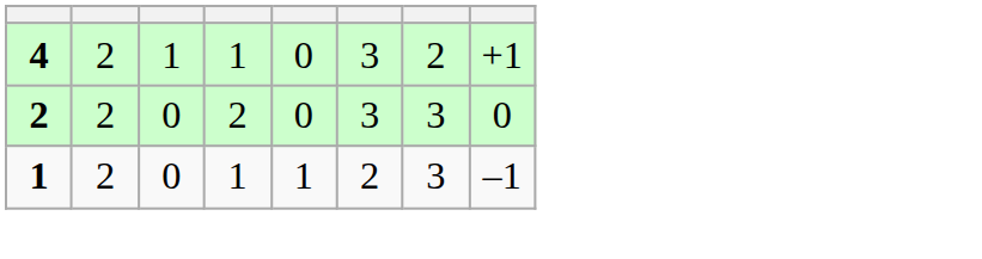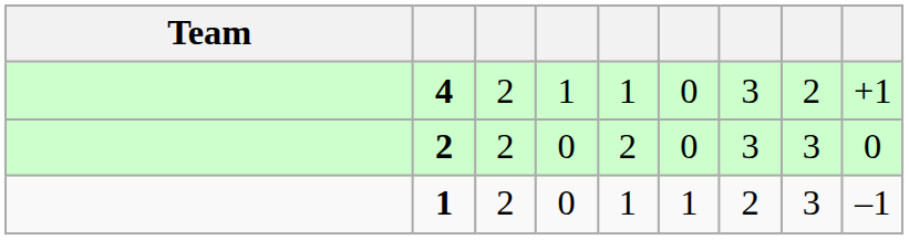 <table class="wikitable" style="text-align:center">
 <tr>
+<th width="175">Team</th>
 <th width="20"></th>
 <th width="20"></th>
 <th width="20"></th>
 <th width="20"></th>
 <th width="20"></th>
 <th width="20"></th>
 <th width="20"></th>
 <th width="20"></th>
 </tr>
 <tr bgcolor=#CCFFCC>
+<td align=left></td>
 <td><strong>4</strong></td>
 <td>2</td>
 <td>1</td>
 <td>1</td>
 <td>0</td>
 <td>3</td>
 <td>2</td>
 <td>+1</td>
 </tr>
 <tr bgcolor=#CCFFCC>
+<td align=left></td>
 <td><strong>2</strong></td>
 <td>2</td>
 <td>0</td>
 <td>2</td>
 <td>0</td>
 <td>3</td>
 <td>3</td>
 <td>0</td>
 </tr>
 <tr>
+<td align=left></td>
 <td><strong>1</strong></td>
 <td>2</td>
 <td>0</td>
 <td>1</td>
 <td>1</td>
 <td>2</td>
 <td>3</td>
 <td>–1</td>
 </tr>
 </table>
